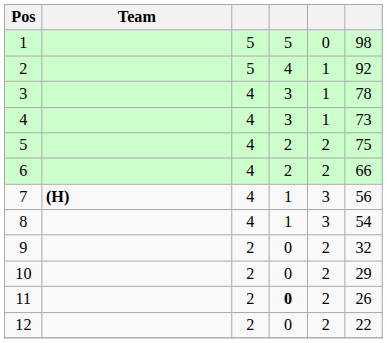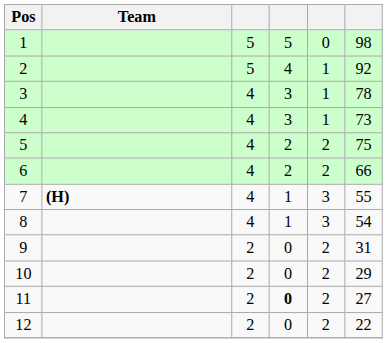 <table class="wikitable" style="text-align:center">
 <tr>
 <th width=30>Pos</th>
 <th width=180>Team</th>
 <th width=30></th>
 <th width=30></th>
 <th width=30></th>
 <th width=30></th>
 </tr>
 <tr bgcolor="#ccffcc">
 <td>1</td>
 <td align=left></td>
 <td>5</td>
 <td>5</td>
 <td>0</td>
 <td>98</td>
 </tr>
 <tr bgcolor=ccffcc>
 <td>2</td>
 <td align=left></td>
 <td>5</td>
 <td>4</td>
 <td>1</td>
 <td>92</td>
 </tr>
 <tr bgcolor=ccffcc>
 <td>3</td>
 <td align=left></td>
 <td>4</td>
 <td>3</td>
 <td>1</td>
 <td>78</td>
 </tr>
 <tr bgcolor=ccffcc>
 <td>4</td>
 <td align=left></td>
 <td>4</td>
 <td>3</td>
 <td>1</td>
 <td>73</td>
 </tr>
 <tr bgcolor=ccffcc>
 <td>5</td>
 <td align=left></td>
 <td>4</td>
 <td>2</td>
 <td>2</td>
 <td>75</td>
 </tr>
 <tr bgcolor=ccffcc>
 <td>6</td>
 <td align=left></td>
 <td>4</td>
 <td>2</td>
 <td>2</td>
 <td>66</td>
 </tr>
 <tr>
 <td>7</td>
 <td align=left> <strong>(H)</strong></td>
 <td>4</td>
 <td>1</td>
 <td>3</td>
-<td>56</td>
+<td>55</td>
 </tr>
 <tr>
 <td>8</td>
 <td align=left></td>
 <td>4</td>
 <td>1</td>
 <td>3</td>
 <td>54</td>
 </tr>
 <tr>
 <td>9</td>
 <td align=left></td>
 <td>2</td>
 <td>0</td>
 <td>2</td>
-<td>32</td>
+<td>31</td>
 </tr>
 <tr>
 <td>10</td>
 <td align=left></td>
 <td>2</td>
 <td>0</td>
 <td>2</td>
 <td>29</td>
 </tr>
 <tr>
 <td>11</td>
 <td align=left></td>
 <td>2</td>
 <td><strong>0</strong></td>
 <td>2</td>
-<td>26</td>
+<td>27</td>
 </tr>
 <tr>
 <td>12</td>
 <td align=left></td>
 <td>2</td>
 <td>0</td>
 <td>2</td>
 <td>22</td>
 </tr>
 <tr>
 </tr>
 </table>
